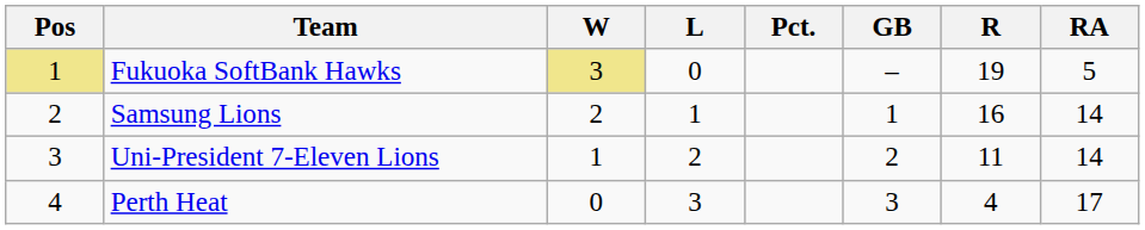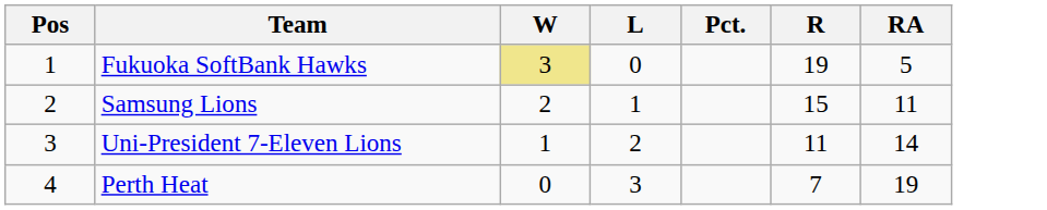 <table class="wikitable sortable" style="text-align: center;">
 <tr>
 <th width=50>Pos</th>
 <th width=250>Team</th>
 <th width=50>W</th>
 <th width=50>L</th>
 <th width=50>Pct.</th>
-<th width=50>GB</th>
 <th width=50>R</th>
 <th width=50>RA</th>
 </tr>
 <tr>
-<td style="background: khaki;">1</td>
+<td>1</td>
 <td align=left> <a href='#'>Fukuoka SoftBank Hawks</a></td>
 <td style="background: khaki;">3</td>
 <td>0</td>
 <td></td>
-<td>–</td>
 <td>19</td>
 <td>5</td>
 </tr>
 <tr>
 <td>2</td>
 <td align=left> <a href='#'>Samsung Lions</a></td>
 <td>2</td>
 <td>1</td>
 <td></td>
-<td>1</td>
-<td>16</td>
-<td>14</td>
+<td>15</td>
+<td>11</td>
 </tr>
 <tr>
 <td>3</td>
 <td align=left> <a href='#'>Uni-President 7-Eleven Lions</a></td>
 <td>1</td>
 <td>2</td>
 <td></td>
-<td>2</td>
 <td>11</td>
 <td>14</td>
 </tr>
 <tr>
 <td>4</td>
 <td align=left> <a href='#'>Perth Heat</a></td>
 <td>0</td>
 <td>3</td>
 <td></td>
-<td>3</td>
-<td>4</td>
-<td>17</td>
+<td>7</td>
+<td>19</td>
 </tr>
 </table>
